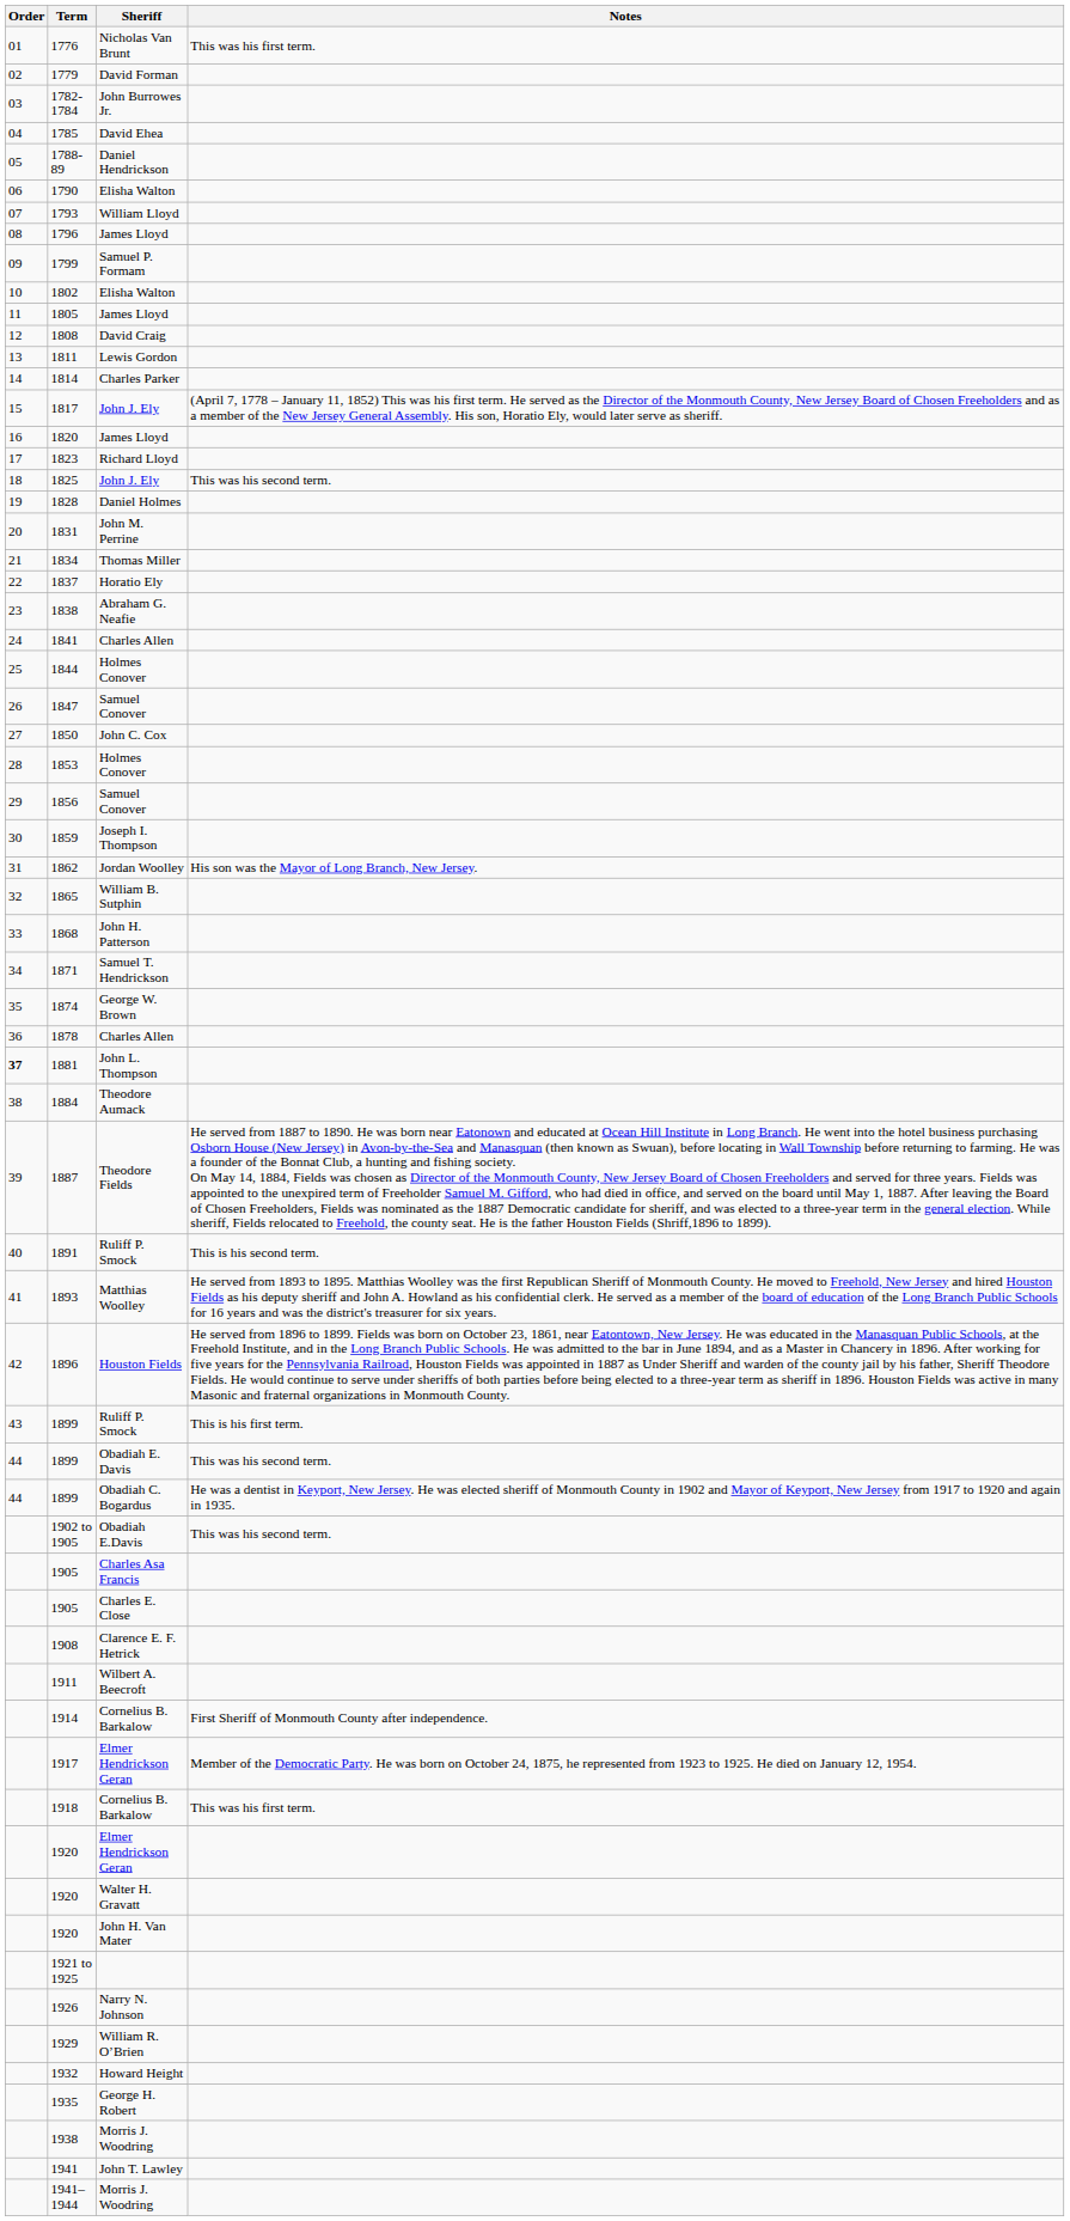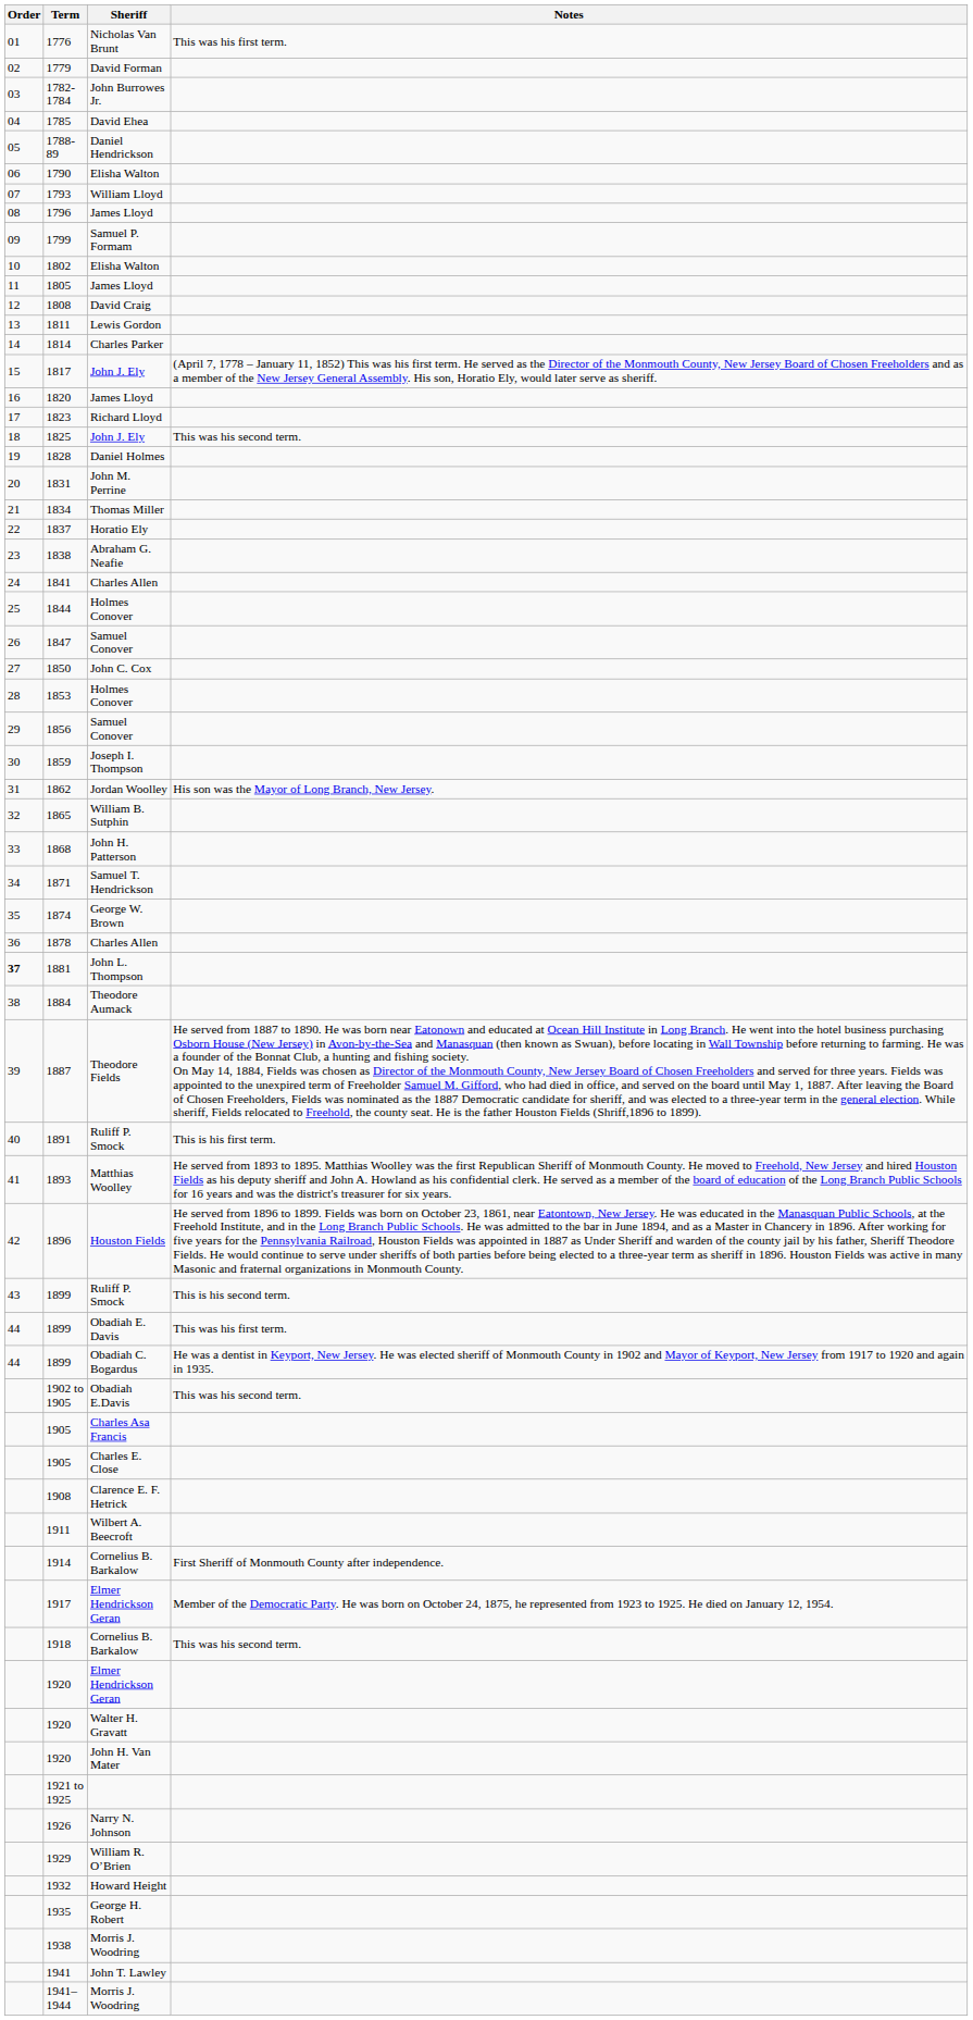 <table class="wikitable sortable">
 <tr>
 <th>Order</th>
 <th>Term</th>
 <th>Sheriff</th>
 <th>Notes</th>
 </tr>
 <tr>
 <td>01</td>
 <td>1776</td>
 <td>Nicholas Van Brunt</td>
 <td>This was his first term.</td>
 </tr>
 <tr>
 <td>02</td>
 <td>1779</td>
 <td>David Forman</td>
 <td></td>
 </tr>
 <tr>
 <td>03</td>
 <td>1782-1784</td>
 <td>John Burrowes Jr.</td>
 <td></td>
 </tr>
 <tr>
 <td>04</td>
 <td>1785</td>
 <td>David Ehea</td>
 <td></td>
 </tr>
 <tr>
 <td>05</td>
 <td>1788-89</td>
 <td>Daniel Hendrickson</td>
 <td></td>
 </tr>
 <tr>
 <td>06</td>
 <td>1790</td>
 <td>Elisha Walton</td>
 <td></td>
 </tr>
 <tr>
 <td>07</td>
 <td>1793</td>
 <td>William Lloyd</td>
 <td></td>
 </tr>
 <tr>
 <td>08</td>
 <td>1796</td>
 <td>James Lloyd</td>
 <td></td>
 </tr>
 <tr>
 <td>09</td>
 <td>1799</td>
 <td>Samuel P. Formam</td>
 <td></td>
 </tr>
 <tr>
 <td>10</td>
 <td>1802</td>
 <td>Elisha Walton</td>
 <td></td>
 </tr>
 <tr>
 <td>11</td>
 <td>1805</td>
 <td>James Lloyd</td>
 <td></td>
 </tr>
 <tr>
 <td>12</td>
 <td>1808</td>
 <td>David Craig</td>
 <td></td>
 </tr>
 <tr>
 <td>13</td>
 <td>1811</td>
 <td>Lewis Gordon</td>
 <td></td>
 </tr>
 <tr>
 <td>14</td>
 <td>1814</td>
 <td>Charles Parker</td>
 <td></td>
 </tr>
 <tr>
 <td>15</td>
 <td>1817</td>
 <td><a href='#'>John J. Ely</a></td>
 <td>(April 7, 1778 – January 11, 1852) This was his first term. He served as the <a href='#'>Director of the Monmouth County, New Jersey Board of Chosen Freeholders</a> and as a member of the <a href='#'>New Jersey General Assembly</a>. His son, Horatio Ely, would later serve as sheriff.</td>
 </tr>
 <tr>
 <td>16</td>
 <td>1820</td>
 <td>James Lloyd</td>
 <td></td>
 </tr>
 <tr>
 <td>17</td>
 <td>1823</td>
 <td>Richard Lloyd</td>
 <td></td>
 </tr>
 <tr>
 <td>18</td>
 <td>1825</td>
 <td><a href='#'>John J. Ely</a></td>
 <td>This was his second term.</td>
 </tr>
 <tr>
 <td>19</td>
 <td>1828</td>
 <td>Daniel Holmes</td>
 <td></td>
 </tr>
 <tr>
 <td>20</td>
 <td>1831</td>
 <td>John M. Perrine</td>
 <td></td>
 </tr>
 <tr>
 <td>21</td>
 <td>1834</td>
 <td>Thomas Miller</td>
 <td></td>
 </tr>
 <tr>
 <td>22</td>
 <td>1837</td>
 <td>Horatio Ely</td>
 <td></td>
 </tr>
 <tr>
 <td>23</td>
 <td>1838</td>
 <td>Abraham G. Neafie</td>
 <td></td>
 </tr>
 <tr>
 <td>24</td>
 <td>1841</td>
 <td>Charles Allen</td>
 <td></td>
 </tr>
 <tr>
 <td>25</td>
 <td>1844</td>
 <td>Holmes Conover</td>
 <td></td>
 </tr>
 <tr>
 <td>26</td>
 <td>1847</td>
 <td>Samuel Conover</td>
 <td></td>
 </tr>
 <tr>
 <td>27</td>
 <td>1850</td>
 <td>John C. Cox</td>
 <td></td>
 </tr>
 <tr>
 <td>28</td>
 <td>1853</td>
 <td>Holmes Conover</td>
 <td></td>
 </tr>
 <tr>
 <td>29</td>
 <td>1856</td>
 <td>Samuel Conover</td>
 <td></td>
 </tr>
 <tr>
 <td>30</td>
 <td>1859</td>
 <td>Joseph I. Thompson</td>
 <td></td>
 </tr>
 <tr>
 <td>31</td>
 <td>1862</td>
 <td>Jordan Woolley</td>
 <td>His son was the <a href='#'>Mayor of Long Branch, New Jersey</a>.</td>
 </tr>
 <tr>
 <td>32</td>
 <td>1865</td>
 <td>William B. Sutphin</td>
 <td></td>
 </tr>
 <tr>
 <td>33</td>
 <td>1868</td>
 <td>John H. Patterson</td>
 <td></td>
 </tr>
 <tr>
 <td>34</td>
 <td>1871</td>
 <td>Samuel T. Hendrickson</td>
 <td></td>
 </tr>
 <tr>
 <td>35</td>
 <td>1874</td>
 <td>George W. Brown</td>
 <td></td>
 </tr>
 <tr>
 <td>36</td>
 <td>1878</td>
 <td>Charles Allen</td>
 <td></td>
 </tr>
 <tr>
 <td><strong>37</strong></td>
 <td>1881</td>
 <td>John L. Thompson</td>
 <td></td>
 </tr>
 <tr>
 <td>38</td>
 <td>1884</td>
 <td>Theodore Aumack</td>
 <td></td>
 </tr>
 <tr>
 <td>39</td>
 <td>1887</td>
 <td>Theodore Fields</td>
 <td>He served from 1887 to 1890. He was born near <a href='#'>Eatonown</a> and educated at <a href='#'>Ocean Hill Institute</a> in <a href='#'>Long Branch</a>. He went into the hotel business purchasing <a href='#'>Osborn House (New Jersey)</a> in <a href='#'>Avon-by-the-Sea</a> and <a href='#'>Manasquan</a> (then known as Swuan), before locating in <a href='#'>Wall Township</a> before returning to farming. He was a founder of the Bonnat Club, a hunting and fishing society.<br>On May 14, 1884, Fields was chosen as <a href='#'>Director of the Monmouth County, New Jersey Board of Chosen Freeholders</a> and served for three years. Fields was appointed to the unexpired term of Freeholder <a href='#'>Samuel M. Gifford</a>, who had died in office, and served on the board until May 1, 1887. After leaving the Board of Chosen Freeholders, Fields was nominated as the 1887 Democratic candidate for sheriff, and was elected to a three-year term in the <a href='#'>general election</a>. While sheriff, Fields relocated to <a href='#'>Freehold</a>, the county seat. He is the father Houston Fields (Shriff,1896 to 1899).</td>
 </tr>
 <tr>
 <td>40</td>
 <td>1891</td>
 <td>Ruliff P. Smock</td>
-<td>This is his second term.</td>
+<td>This is his first term.</td>
 </tr>
 <tr>
 <td>41</td>
 <td>1893</td>
 <td>Matthias Woolley</td>
 <td>He served from 1893 to 1895. Matthias Woolley was the first Republican Sheriff of Monmouth County. He moved to <a href='#'>Freehold, New Jersey</a> and hired <a href='#'>Houston Fields</a> as his deputy sheriff and John A. Howland as his confidential clerk. He served as a member of the <a href='#'>board of education</a> of the <a href='#'>Long Branch Public Schools</a> for 16 years and was the district's treasurer for six years.</td>
 </tr>
 <tr>
 <td>42</td>
 <td>1896</td>
 <td><a href='#'>Houston Fields</a></td>
 <td>He served from 1896 to 1899. Fields was born on October 23, 1861, near <a href='#'>Eatontown, New Jersey</a>. He was educated in the <a href='#'>Manasquan Public Schools</a>, at the Freehold Institute, and in the <a href='#'>Long Branch Public Schools</a>. He was admitted to the bar in June 1894, and as a Master in Chancery in 1896. After working for five years for the <a href='#'>Pennsylvania Railroad</a>, Houston Fields was appointed in 1887 as Under Sheriff and warden of the county jail by his father, Sheriff Theodore Fields. He would continue to serve under sheriffs of both parties before being elected to a three-year term as sheriff in 1896. Houston Fields was active in many Masonic and fraternal organizations in Monmouth County.</td>
 </tr>
 <tr>
 <td>43</td>
 <td>1899</td>
 <td>Ruliff P. Smock</td>
-<td>This is his first term.</td>
+<td>This is his second term.</td>
 </tr>
 <tr>
 <td>44</td>
 <td>1899</td>
 <td>Obadiah E. Davis</td>
-<td>This was his second term.</td>
+<td>This was his first term.</td>
 </tr>
 <tr>
 <td>44</td>
 <td>1899</td>
 <td>Obadiah C. Bogardus</td>
 <td>He was a dentist in <a href='#'>Keyport, New Jersey</a>. He was elected sheriff of Monmouth County in 1902 and <a href='#'>Mayor of Keyport, New Jersey</a> from 1917 to 1920 and again in 1935.</td>
 </tr>
 <tr>
 <td></td>
 <td>1902 to 1905</td>
 <td>Obadiah E.Davis</td>
 <td>This was his second term.</td>
 </tr>
 <tr>
 <td></td>
 <td>1905</td>
 <td><a href='#'>Charles Asa Francis</a></td>
 <td></td>
 </tr>
 <tr>
 <td></td>
 <td>1905</td>
 <td>Charles E. Close</td>
 <td></td>
 </tr>
 <tr>
 <td></td>
 <td>1908</td>
 <td>Clarence E. F. Hetrick</td>
 <td></td>
 </tr>
 <tr>
 <td></td>
 <td>1911</td>
 <td>Wilbert A. Beecroft</td>
 <td></td>
 </tr>
 <tr>
 <td></td>
 <td>1914</td>
 <td>Cornelius B. Barkalow</td>
 <td>First Sheriff of Monmouth County after independence.</td>
 </tr>
 <tr>
 <td></td>
 <td>1917</td>
 <td><a href='#'>Elmer Hendrickson Geran</a></td>
 <td> Member of the <a href='#'>Democratic Party</a>. He was born on October 24, 1875, he represented  from 1923 to 1925. He died on January 12, 1954.</td>
 </tr>
 <tr>
 <td></td>
 <td>1918</td>
 <td>Cornelius B. Barkalow</td>
-<td>This was his first term.</td>
+<td>This was his second term.</td>
 </tr>
 <tr>
 <td></td>
 <td>1920</td>
 <td><a href='#'>Elmer Hendrickson Geran</a></td>
 <td></td>
 </tr>
 <tr>
 <td></td>
 <td>1920</td>
 <td>Walter H. Gravatt</td>
 <td></td>
 </tr>
 <tr>
 <td></td>
 <td>1920</td>
 <td>John H. Van Mater</td>
 <td></td>
 </tr>
 <tr>
 <td></td>
 <td>1921 to 1925</td>
 <td></td>
 <td></td>
 </tr>
 <tr>
 <td></td>
 <td>1926</td>
 <td>Narry N. Johnson</td>
 <td></td>
 </tr>
 <tr>
 <td></td>
 <td>1929</td>
 <td>William R. O’Brien</td>
 <td></td>
 </tr>
 <tr>
 <td></td>
 <td>1932</td>
 <td>Howard Height</td>
 <td></td>
 </tr>
 <tr>
 <td></td>
 <td>1935</td>
 <td>George H. Robert</td>
 <td></td>
 </tr>
 <tr>
 <td></td>
 <td>1938</td>
 <td>Morris J. Woodring</td>
 <td></td>
 </tr>
 <tr>
 <td></td>
 <td>1941</td>
 <td>John T. Lawley</td>
 <td></td>
 </tr>
 <tr>
 <td></td>
 <td>1941–1944</td>
 <td>Morris J. Woodring</td>
 <td></td>
 </tr>
 </table>
